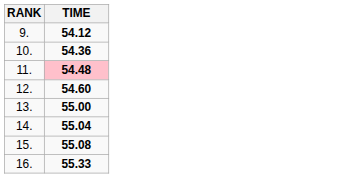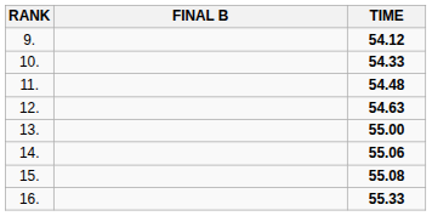 <table class="wikitable">
 <tr>
 <th>RANK</th>
+<th style="width: 20em">FINAL B</th>
 <th style="width: 5em">TIME</th>
 </tr>
 <tr>
 <td align="center">9.</td>
+<td></td>
 <td align="center"><strong>54.12</strong></td>
 </tr>
 <tr>
 <td align="center">10.</td>
-<td align="center"><strong>54.36</strong></td>
+<td></td>
+<td align="center"><strong>54.33</strong></td>
 </tr>
 <tr>
 <td align="center">11.</td>
-<td align="center" style="background: pink;"><strong>54.48</strong></td>
+<td></td>
+<td align="center"><strong>54.48</strong></td>
 </tr>
 <tr>
 <td align="center">12.</td>
-<td align="center"><strong>54.60</strong></td>
+<td></td>
+<td align="center"><strong>54.63</strong></td>
 </tr>
 <tr>
 <td align="center">13.</td>
+<td></td>
 <td align="center"><strong>55.00</strong></td>
 </tr>
 <tr>
 <td align="center">14.</td>
-<td align="center"><strong>55.04</strong></td>
+<td></td>
+<td align="center"><strong>55.06</strong></td>
 </tr>
 <tr>
 <td align="center">15.</td>
+<td></td>
 <td align="center"><strong>55.08</strong></td>
 </tr>
 <tr>
 <td align="center">16.</td>
+<td></td>
 <td align="center"><strong>55.33</strong></td>
 </tr>
 </table>
